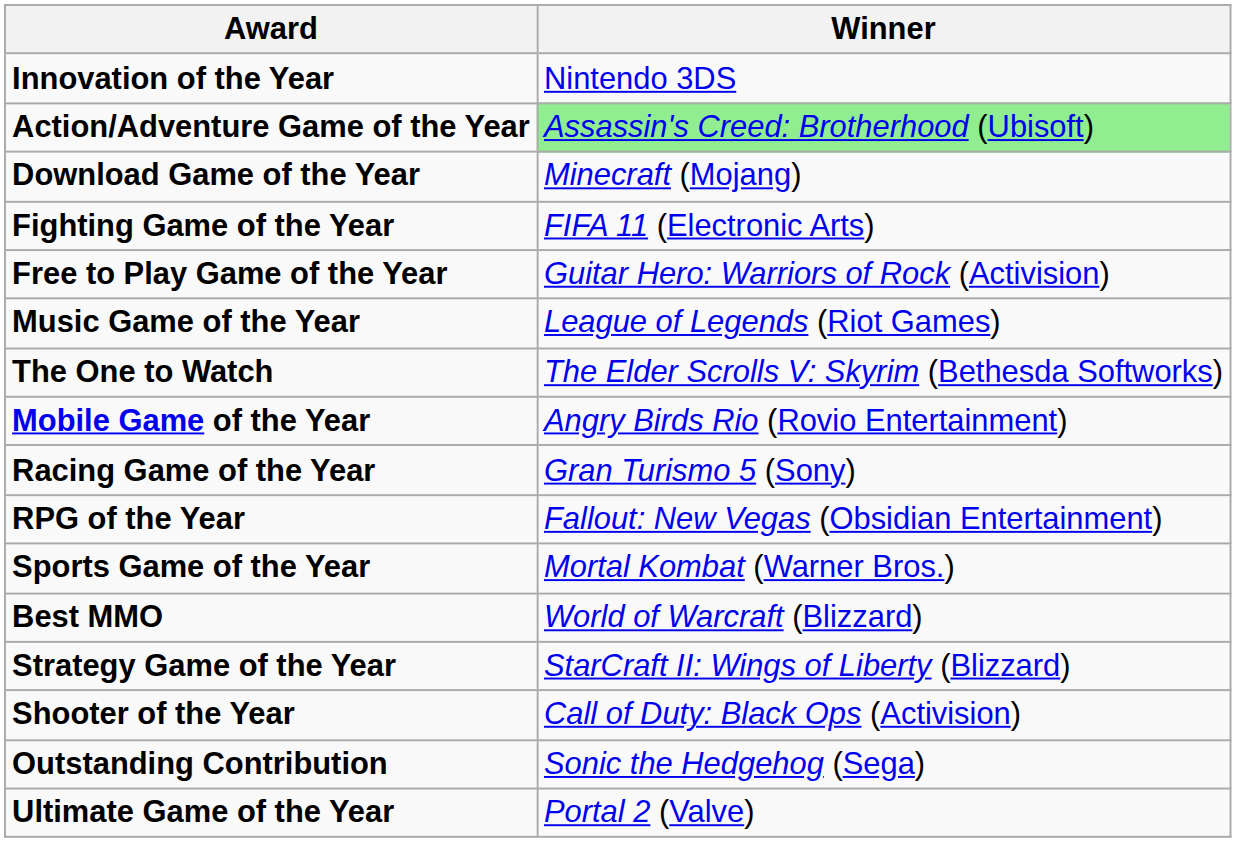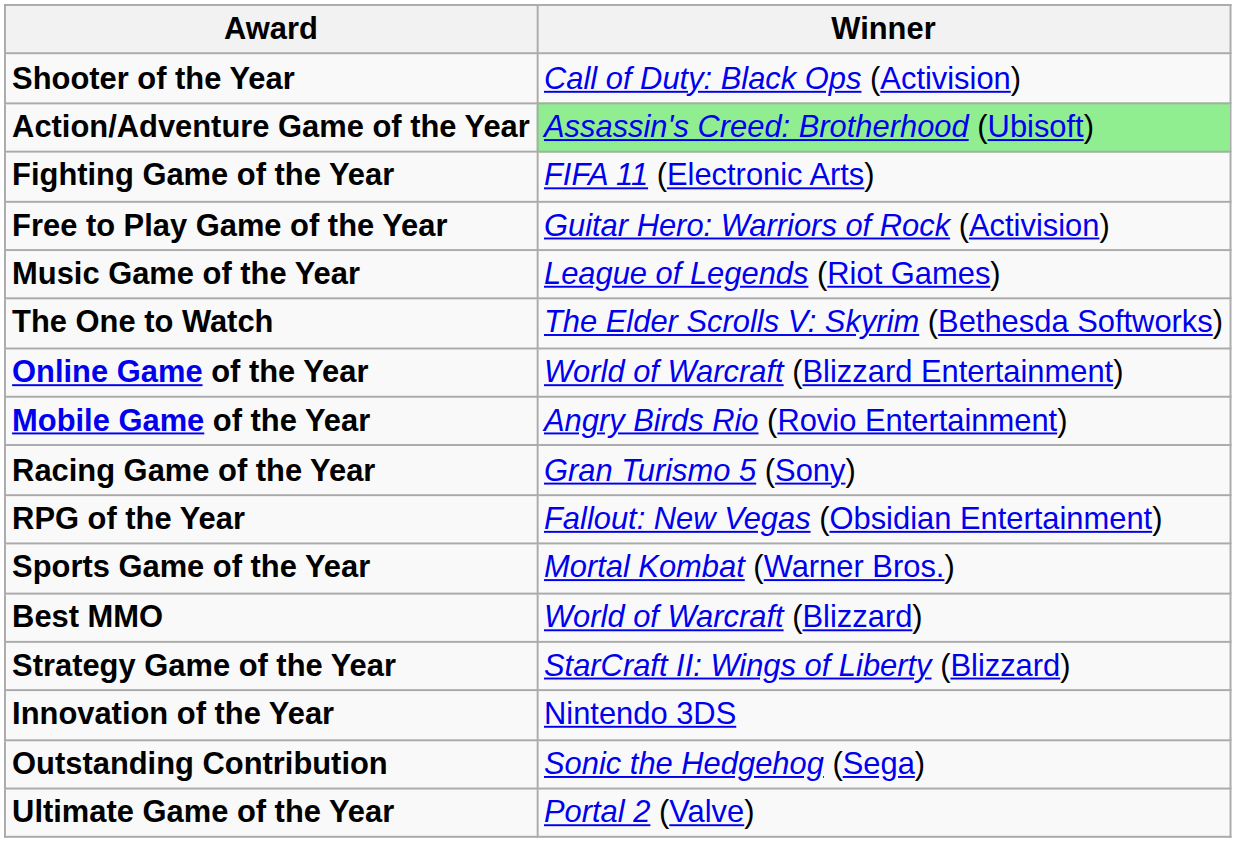 <table class="wikitable">
 <tr>
 <th><strong>Award</strong></th>
 <th><strong>Winner</strong></th>
 </tr>
 <tr>
-<td><strong>Innovation of the Year</strong></td>
-<td><a href='#'>Nintendo 3DS</a></td>
+<td><strong>Shooter of the Year</strong></td>
+<td><em><a href='#'>Call of Duty: Black Ops</a></em> (<a href='#'>Activision</a>)</td>
 </tr>
 <tr>
 <td><strong>Action/Adventure Game of the Year</strong></td>
 <td style="background: lightgreen;"><em><a href='#'>Assassin's Creed: Brotherhood</a></em> (<a href='#'>Ubisoft</a>)</td>
-</tr>
-<tr>
-<td><strong>Download Game of the Year</strong></td>
-<td><em><a href='#'>Minecraft</a></em> (<a href='#'>Mojang</a>)</td>
 </tr>
 <tr>
 <td><strong>Fighting Game of the Year</strong></td>
 <td><em><a href='#'>FIFA 11</a></em> (<a href='#'>Electronic Arts</a>)</td>
 </tr>
 <tr>
 <td><strong>Free to Play Game of the Year</strong></td>
 <td><em><a href='#'>Guitar Hero: Warriors of Rock</a></em> (<a href='#'>Activision</a>)</td>
 </tr>
 <tr>
 <td><strong>Music Game of the Year</strong></td>
 <td><em><a href='#'>League of Legends</a></em> (<a href='#'>Riot Games</a>)</td>
 </tr>
 <tr>
 <td><strong>The One to Watch</strong></td>
 <td><em><a href='#'>The Elder Scrolls V: Skyrim</a></em> (<a href='#'>Bethesda Softworks</a>)</td>
+</tr>
+<tr>
+<td><strong><a href='#'>Online Game</a> of the Year</strong></td>
+<td><em><a href='#'>World of Warcraft</a></em> (<a href='#'>Blizzard Entertainment</a>)</td>
 </tr>
 <tr>
 <td><strong><a href='#'>Mobile Game</a> of the Year</strong></td>
 <td><em><a href='#'>Angry Birds Rio</a></em> (<a href='#'>Rovio Entertainment</a>)</td>
 </tr>
 <tr>
 <td><strong>Racing Game of the Year</strong></td>
 <td><em><a href='#'>Gran Turismo 5</a></em> (<a href='#'>Sony</a>)</td>
 </tr>
 <tr>
 <td><strong>RPG of the Year</strong></td>
 <td><em><a href='#'>Fallout: New Vegas</a></em> (<a href='#'>Obsidian Entertainment</a>)</td>
 </tr>
 <tr>
 <td><strong>Sports Game of the Year</strong></td>
 <td><em><a href='#'>Mortal Kombat</a></em> (<a href='#'>Warner Bros.</a>)</td>
 </tr>
 <tr>
 <td><strong>Best MMO</strong></td>
 <td><em><a href='#'>World of Warcraft</a></em> (<a href='#'>Blizzard</a>)</td>
 </tr>
 <tr>
 <td><strong>Strategy Game of the Year</strong></td>
 <td><em><a href='#'>StarCraft II: Wings of Liberty</a></em> (<a href='#'>Blizzard</a>)</td>
 </tr>
 <tr>
-<td><strong>Shooter of the Year</strong></td>
-<td><em><a href='#'>Call of Duty: Black Ops</a></em> (<a href='#'>Activision</a>)</td>
+<td><strong>Innovation of the Year</strong></td>
+<td><a href='#'>Nintendo 3DS</a></td>
 </tr>
 <tr>
 <td><strong>Outstanding Contribution</strong></td>
 <td><em><a href='#'>Sonic the Hedgehog</a></em> (<a href='#'>Sega</a>)</td>
 </tr>
 <tr>
 <td><strong>Ultimate Game of the Year</strong></td>
 <td><em><a href='#'>Portal 2</a></em> (<a href='#'>Valve</a>)</td>
 </tr>
 </table>
